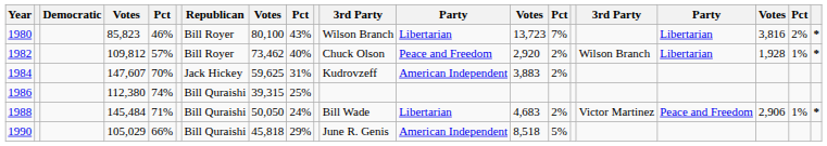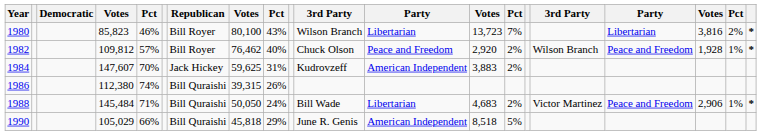 <table class="wikitable" style="margin:0.5em ; font-size:95%">
 <tr>
 <th>Year</th>
 <th></th>
 <th>Democratic</th>
 <th>Votes</th>
 <th>Pct</th>
 <th></th>
 <th>Republican</th>
 <th>Votes</th>
 <th>Pct</th>
 <th></th>
 <th>3rd Party</th>
 <th>Party</th>
 <th>Votes</th>
 <th>Pct</th>
 <th></th>
 <th>3rd Party</th>
 <th>Party</th>
 <th>Votes</th>
 <th>Pct</th>
 <th></th>
 </tr>
 <tr>
 <td><a href='#'>1980</a></td>
 <td></td>
 <td></td>
 <td>85,823</td>
 <td>46%</td>
 <td></td>
 <td>Bill Royer</td>
 <td>80,100</td>
 <td>43%</td>
 <td></td>
 <td>Wilson Branch</td>
 <td><a href='#'>Libertarian</a></td>
 <td>13,723</td>
 <td>7%</td>
 <td></td>
 <td> </td>
 <td><a href='#'>Libertarian</a></td>
 <td>3,816</td>
 <td>2%</td>
 <td><strong>*</strong></td>
 </tr>
 <tr>
 <td><a href='#'>1982</a></td>
 <td></td>
 <td></td>
 <td>109,812</td>
 <td>57%</td>
 <td></td>
 <td>Bill Royer</td>
-<td>73,462</td>
+<td>76,462</td>
 <td>40%</td>
 <td></td>
 <td>Chuck Olson</td>
 <td><a href='#'>Peace and Freedom</a></td>
 <td>2,920</td>
 <td>2%</td>
 <td></td>
 <td>Wilson Branch</td>
-<td><a href='#'>Libertarian</a></td>
+<td><a href='#'>Peace and Freedom</a></td>
 <td>1,928</td>
 <td>1%</td>
 <td><strong>*</strong></td>
 </tr>
 <tr>
 <td><a href='#'>1984</a></td>
 <td></td>
 <td></td>
 <td>147,607</td>
 <td>70%</td>
 <td></td>
 <td>Jack Hickey</td>
 <td>59,625</td>
 <td>31%</td>
 <td></td>
 <td> Kudrovzeff</td>
 <td><a href='#'>American Independent</a></td>
 <td>3,883</td>
 <td>2%</td>
 <td></td>
 <td></td>
 <td></td>
 <td></td>
 <td></td>
 <td></td>
 </tr>
 <tr>
 <td><a href='#'>1986</a></td>
 <td></td>
 <td></td>
 <td>112,380</td>
 <td>74%</td>
 <td></td>
 <td>Bill Quraishi</td>
 <td>39,315</td>
-<td>25%</td>
+<td>26%</td>
 <td></td>
 <td></td>
 <td></td>
 <td></td>
 <td></td>
 <td></td>
 <td></td>
 <td></td>
 <td></td>
 <td></td>
 <td></td>
 </tr>
 <tr>
 <td><a href='#'>1988</a></td>
 <td></td>
 <td></td>
 <td>145,484</td>
 <td>71%</td>
 <td></td>
 <td>Bill Quraishi</td>
 <td>50,050</td>
 <td>24%</td>
 <td></td>
 <td>Bill Wade</td>
 <td><a href='#'>Libertarian</a></td>
 <td>4,683</td>
 <td>2%</td>
 <td></td>
 <td>Victor Martinez</td>
 <td><a href='#'>Peace and Freedom</a></td>
 <td>2,906</td>
 <td>1%</td>
 <td><strong>*</strong></td>
 </tr>
 <tr>
 <td><a href='#'>1990</a></td>
 <td></td>
 <td></td>
 <td>105,029</td>
 <td>66%</td>
 <td></td>
 <td>Bill Quraishi</td>
 <td>45,818</td>
 <td>29%</td>
 <td></td>
 <td>June R. Genis</td>
 <td><a href='#'>American Independent</a></td>
 <td>8,518</td>
 <td>5%</td>
 <td></td>
 <td></td>
 <td></td>
 <td></td>
 <td></td>
 <td></td>
 </tr>
 </table>
